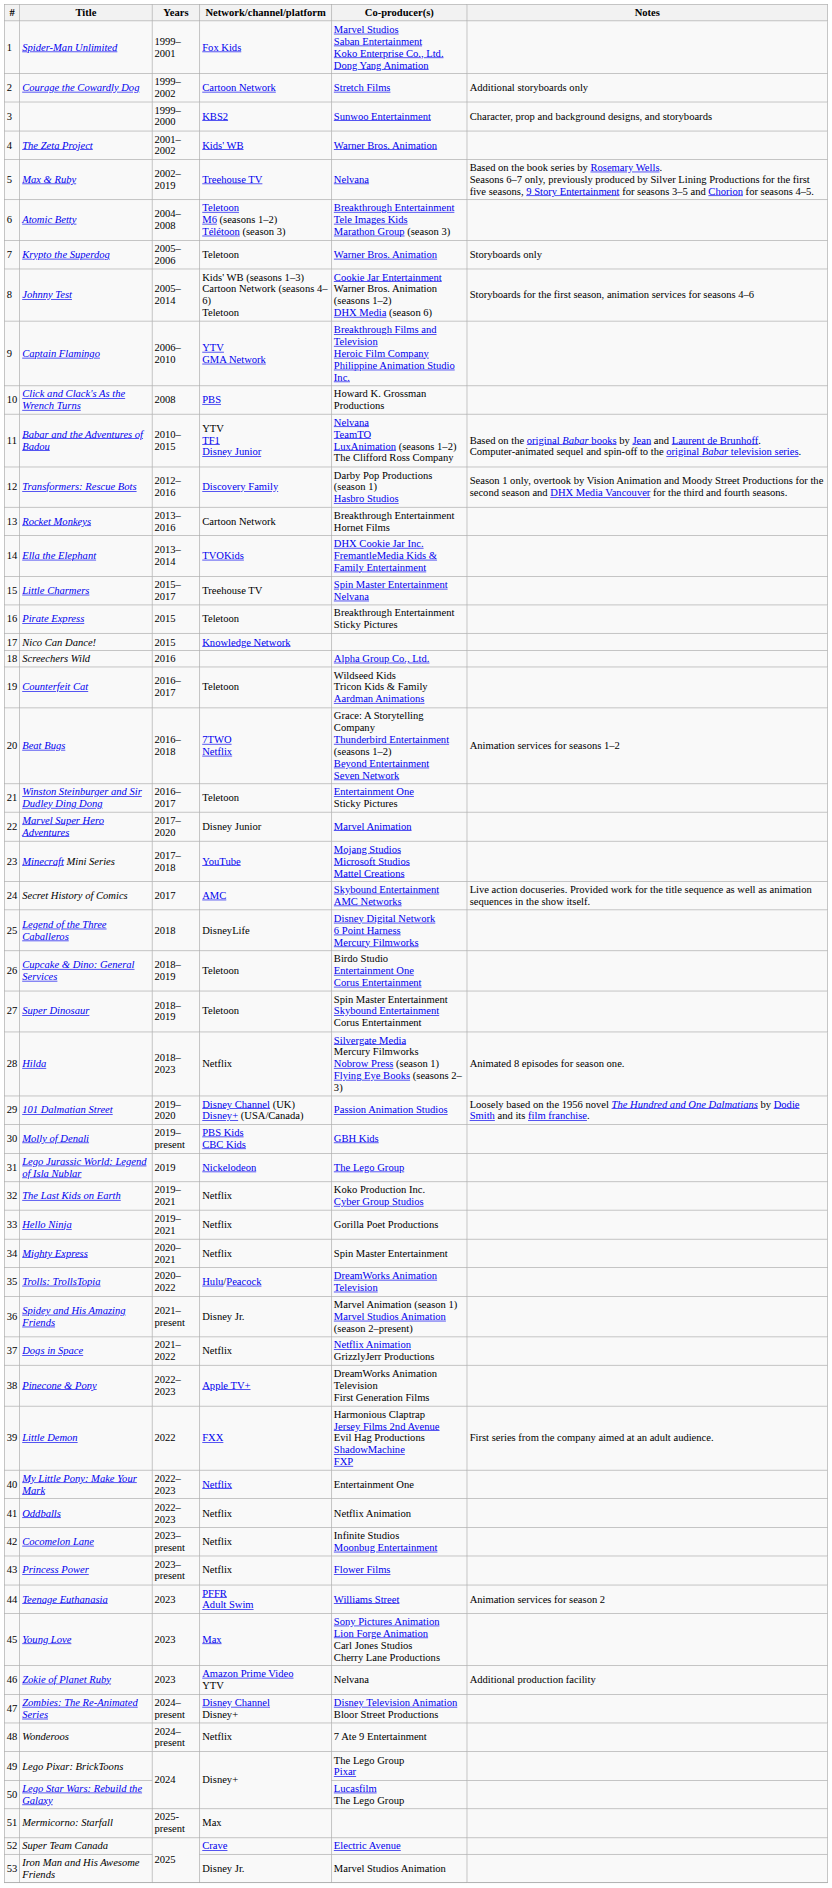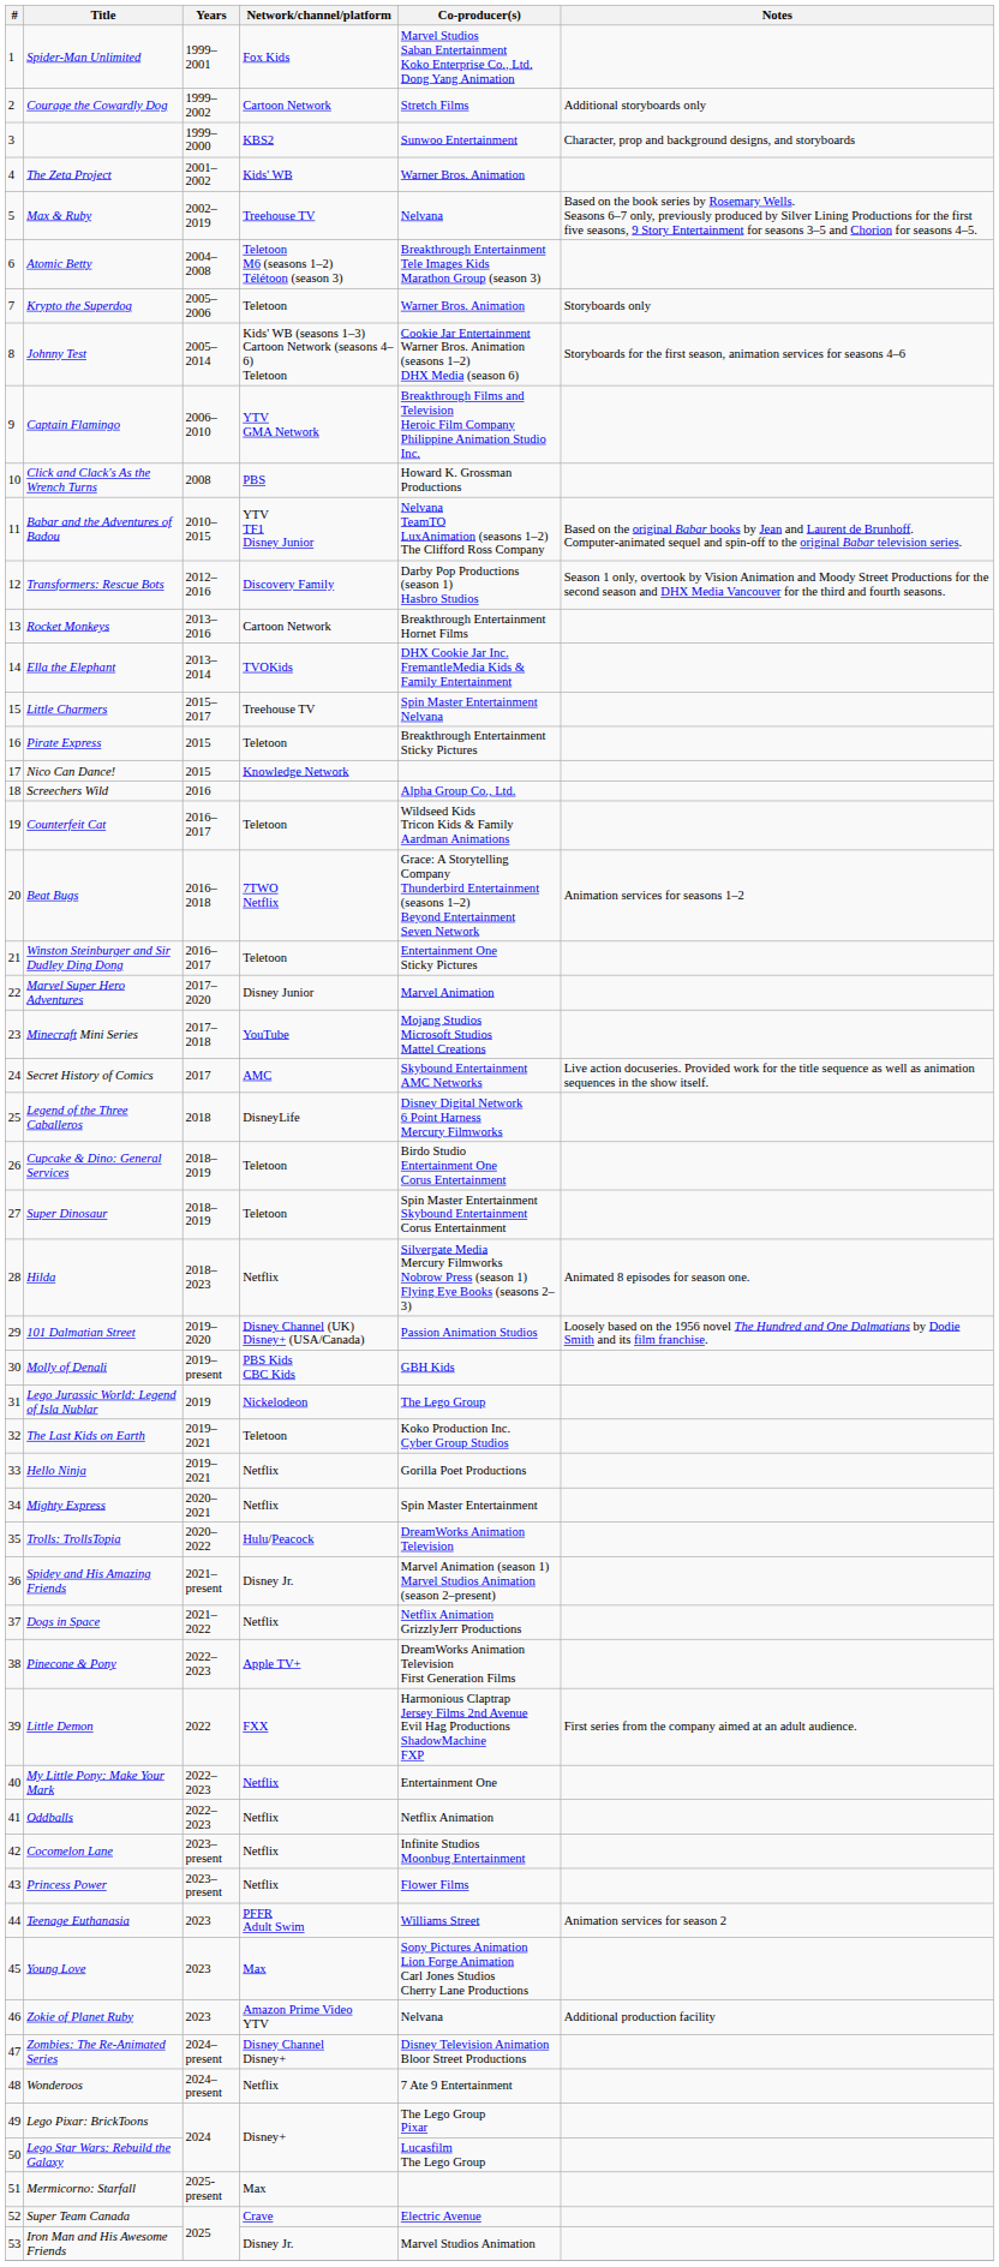 <table class="wikitable sortable">
 <tr>
 <th>#</th>
 <th>Title</th>
 <th>Years</th>
 <th>Network/channel/platform</th>
 <th>Co-producer(s)</th>
 <th>Notes</th>
 </tr>
 <tr>
 <td>1</td>
 <td><em><a href='#'>Spider-Man Unlimited</a></em></td>
 <td>1999–2001</td>
 <td><a href='#'>Fox Kids</a></td>
 <td><a href='#'>Marvel Studios</a><br><a href='#'>Saban Entertainment</a><br><a href='#'>Koko Enterprise Co., Ltd.</a><br><a href='#'>Dong Yang Animation</a></td>
 <td></td>
 </tr>
 <tr>
 <td>2</td>
 <td><em><a href='#'>Courage the Cowardly Dog</a></em></td>
 <td>1999–2002</td>
 <td><a href='#'>Cartoon Network</a></td>
 <td><a href='#'>Stretch Films</a></td>
 <td>Additional storyboards only</td>
 </tr>
 <tr>
 <td>3</td>
 <td></td>
 <td>1999–2000</td>
 <td><a href='#'>KBS2</a></td>
 <td><a href='#'>Sunwoo Entertainment</a></td>
 <td>Character, prop and background designs, and storyboards</td>
 </tr>
 <tr>
 <td>4</td>
 <td><em><a href='#'>The Zeta Project</a></em></td>
 <td>2001–2002</td>
 <td><a href='#'>Kids' WB</a></td>
 <td><a href='#'>Warner Bros. Animation</a></td>
 <td></td>
 </tr>
 <tr>
 <td>5</td>
 <td><em><a href='#'>Max & Ruby</a></em></td>
 <td>2002–2019</td>
 <td><a href='#'>Treehouse TV</a></td>
 <td><a href='#'>Nelvana</a></td>
 <td>Based on the book series by <a href='#'>Rosemary Wells</a>.<br>Seasons 6–7 only, previously produced by Silver Lining Productions for the first five seasons, <a href='#'>9 Story Entertainment</a> for seasons 3–5 and <a href='#'>Chorion</a> for seasons 4–5.</td>
 </tr>
 <tr>
 <td>6</td>
 <td><em><a href='#'>Atomic Betty</a></em></td>
 <td>2004–2008</td>
 <td><a href='#'>Teletoon</a><br><a href='#'>M6</a> (seasons 1–2)<br><a href='#'>Télétoon</a> (season 3)</td>
 <td><a href='#'>Breakthrough Entertainment</a><br><a href='#'>Tele Images Kids</a><br><a href='#'>Marathon Group</a> (season 3)</td>
 <td></td>
 </tr>
 <tr>
 <td>7</td>
 <td><em><a href='#'>Krypto the Superdog</a></em></td>
 <td>2005–2006</td>
 <td>Teletoon</td>
 <td><a href='#'>Warner Bros. Animation</a></td>
 <td>Storyboards only</td>
 </tr>
 <tr>
 <td>8</td>
 <td><em><a href='#'>Johnny Test</a></em></td>
 <td>2005–2014</td>
 <td>Kids' WB (seasons 1–3)<br>Cartoon Network (seasons 4–6)<br>Teletoon</td>
 <td><a href='#'>Cookie Jar Entertainment</a><br>Warner Bros. Animation (seasons 1–2)<br><a href='#'>DHX Media</a> (season 6)</td>
 <td>Storyboards for the first season, animation services for seasons 4–6</td>
 </tr>
 <tr>
 <td>9</td>
 <td><em><a href='#'>Captain Flamingo</a></em></td>
 <td>2006–2010</td>
 <td><a href='#'>YTV</a><br><a href='#'>GMA Network</a></td>
 <td><a href='#'>Breakthrough Films and Television</a><br><a href='#'>Heroic Film Company</a><br><a href='#'>Philippine Animation Studio Inc.</a></td>
 <td></td>
 </tr>
 <tr>
 <td>10</td>
 <td><em><a href='#'>Click and Clack's As the Wrench Turns</a></em></td>
 <td>2008</td>
 <td><a href='#'>PBS</a></td>
 <td>Howard K. Grossman Productions</td>
 <td></td>
 </tr>
 <tr>
 <td>11</td>
 <td><em><a href='#'>Babar and the Adventures of Badou</a></em></td>
 <td>2010–2015</td>
 <td>YTV<br><a href='#'>TF1</a><br><a href='#'>Disney Junior</a></td>
 <td><a href='#'>Nelvana</a><br><a href='#'>TeamTO</a><br><a href='#'>LuxAnimation</a> (seasons 1–2)<br>The Clifford Ross Company</td>
 <td><br>Based on the <a href='#'>original <em>Babar</em> books</a> by <a href='#'>Jean</a> and <a href='#'>Laurent de Brunhoff</a>.<br>Computer-animated sequel and spin-off to the <a href='#'>original <em>Babar</em> television series</a>.</td>
 </tr>
 <tr>
 <td>12</td>
 <td><em><a href='#'>Transformers: Rescue Bots</a></em></td>
 <td>2012–2016</td>
 <td><a href='#'>Discovery Family</a></td>
 <td>Darby Pop Productions (season 1)<br><a href='#'>Hasbro Studios</a></td>
 <td>Season 1 only, overtook by Vision Animation and Moody Street Productions for the second season and <a href='#'>DHX Media Vancouver</a> for the third and fourth seasons.</td>
 </tr>
 <tr>
 <td>13</td>
 <td><em><a href='#'>Rocket Monkeys</a></em></td>
 <td>2013–2016</td>
 <td>Cartoon Network</td>
 <td>Breakthrough Entertainment<br>Hornet Films</td>
 <td></td>
 </tr>
 <tr>
 <td>14</td>
 <td><em><a href='#'>Ella the Elephant</a></em></td>
 <td>2013–2014</td>
 <td><a href='#'>TVOKids</a></td>
 <td><a href='#'>DHX Cookie Jar Inc.</a><br><a href='#'>FremantleMedia Kids & Family Entertainment</a></td>
 <td></td>
 </tr>
 <tr>
 <td>15</td>
 <td><em><a href='#'>Little Charmers</a></em></td>
 <td>2015–2017</td>
 <td>Treehouse TV</td>
 <td><a href='#'>Spin Master Entertainment</a><br><a href='#'>Nelvana</a></td>
 <td></td>
 </tr>
 <tr>
 <td>16</td>
 <td><em><a href='#'>Pirate Express</a></em></td>
 <td>2015</td>
 <td>Teletoon</td>
 <td>Breakthrough Entertainment<br>Sticky Pictures</td>
 <td></td>
 </tr>
 <tr>
 <td>17</td>
 <td><em>Nico Can Dance!</em></td>
 <td>2015</td>
 <td><a href='#'>Knowledge Network</a></td>
 <td></td>
 <td></td>
 </tr>
 <tr>
 <td>18</td>
 <td><em>Screechers Wild</em></td>
 <td>2016</td>
 <td></td>
 <td><a href='#'>Alpha Group Co., Ltd.</a></td>
 <td></td>
 </tr>
 <tr>
 <td>19</td>
 <td><em><a href='#'>Counterfeit Cat</a></em></td>
 <td>2016–2017</td>
 <td>Teletoon</td>
 <td>Wildseed Kids<br>Tricon Kids & Family<br><a href='#'>Aardman Animations</a></td>
 <td></td>
 </tr>
 <tr>
 <td>20</td>
 <td><em><a href='#'>Beat Bugs</a></em></td>
 <td>2016–2018</td>
 <td><a href='#'>7TWO</a><br><a href='#'>Netflix</a></td>
 <td>Grace: A Storytelling Company<br><a href='#'>Thunderbird Entertainment</a> (seasons 1–2)<br><a href='#'>Beyond Entertainment</a><br><a href='#'>Seven Network</a></td>
 <td>Animation services for seasons 1–2</td>
 </tr>
 <tr>
 <td>21</td>
 <td><em><a href='#'>Winston Steinburger and Sir Dudley Ding Dong</a></em></td>
 <td>2016–2017</td>
 <td>Teletoon</td>
 <td><a href='#'>Entertainment One</a><br>Sticky Pictures</td>
 <td></td>
 </tr>
 <tr>
 <td>22</td>
 <td><em><a href='#'>Marvel Super Hero Adventures</a></em></td>
 <td>2017–2020</td>
 <td>Disney Junior</td>
 <td><a href='#'>Marvel Animation</a></td>
 <td></td>
 </tr>
 <tr>
 <td>23</td>
 <td><em><a href='#'>Minecraft</a> Mini Series</em></td>
 <td>2017–2018</td>
 <td><a href='#'>YouTube</a></td>
 <td><a href='#'>Mojang Studios</a><br><a href='#'>Microsoft Studios</a><br><a href='#'>Mattel Creations</a></td>
 <td></td>
 </tr>
 <tr>
 <td>24</td>
 <td><em>Secret History of Comics</em></td>
 <td>2017</td>
 <td><a href='#'>AMC</a></td>
 <td><a href='#'>Skybound Entertainment</a><br><a href='#'>AMC Networks</a></td>
 <td>Live action docuseries. Provided work for the title sequence as well as animation sequences in the show itself.</td>
 </tr>
 <tr>
 <td>25</td>
 <td><em><a href='#'>Legend of the Three Caballeros</a></em></td>
 <td>2018</td>
 <td>DisneyLife</td>
 <td><a href='#'>Disney Digital Network</a><br><a href='#'>6 Point Harness</a><br><a href='#'>Mercury Filmworks</a></td>
 <td></td>
 </tr>
 <tr>
 <td>26</td>
 <td><em><a href='#'>Cupcake & Dino: General Services</a></em></td>
 <td>2018–2019</td>
 <td>Teletoon</td>
 <td>Birdo Studio<br><a href='#'>Entertainment One</a><br><a href='#'>Corus Entertainment</a></td>
 <td></td>
 </tr>
 <tr>
 <td>27</td>
 <td><em><a href='#'>Super Dinosaur</a></em></td>
 <td>2018–2019</td>
 <td>Teletoon</td>
 <td>Spin Master Entertainment<br><a href='#'>Skybound Entertainment</a><br>Corus Entertainment</td>
 <td></td>
 </tr>
 <tr>
 <td>28</td>
 <td><em><a href='#'>Hilda</a></em></td>
 <td>2018–2023</td>
 <td>Netflix</td>
 <td><a href='#'>Silvergate Media</a><br>Mercury Filmworks<br><a href='#'>Nobrow Press</a> (season 1)<br><a href='#'>Flying Eye Books</a> (seasons 2–3)</td>
 <td>Animated 8 episodes for season one.</td>
 </tr>
 <tr>
 <td>29</td>
 <td><em><a href='#'>101 Dalmatian Street</a></em></td>
 <td>2019–2020</td>
 <td><a href='#'>Disney Channel</a> (UK)<br><a href='#'>Disney+</a> (USA/Canada)</td>
 <td><a href='#'>Passion Animation Studios</a></td>
 <td>Loosely based on the 1956 novel <em><a href='#'>The Hundred and One Dalmatians</a></em> by <a href='#'>Dodie Smith</a> and its <a href='#'>film franchise</a>.</td>
 </tr>
 <tr>
 <td>30</td>
 <td><em><a href='#'>Molly of Denali</a></em></td>
 <td>2019–present</td>
 <td><a href='#'>PBS Kids</a><br><a href='#'>CBC Kids</a></td>
 <td><a href='#'>GBH Kids</a></td>
 <td></td>
 </tr>
 <tr>
 <td>31</td>
 <td><em><a href='#'>Lego Jurassic World: Legend of Isla Nublar</a></em></td>
 <td>2019</td>
 <td><a href='#'>Nickelodeon</a></td>
 <td><a href='#'>The Lego Group</a></td>
 <td></td>
 </tr>
 <tr>
 <td>32</td>
 <td><em><a href='#'>The Last Kids on Earth</a></em></td>
 <td>2019–2021</td>
-<td>Netflix</td>
+<td>Teletoon</td>
 <td>Koko Production Inc.<br><a href='#'>Cyber Group Studios</a></td>
 <td></td>
 </tr>
 <tr>
 <td>33</td>
 <td><em><a href='#'>Hello Ninja</a></em></td>
 <td>2019–2021</td>
 <td>Netflix</td>
 <td>Gorilla Poet Productions</td>
 <td></td>
 </tr>
 <tr>
 <td>34</td>
 <td><em><a href='#'>Mighty Express</a></em></td>
 <td>2020–2021</td>
 <td>Netflix</td>
 <td>Spin Master Entertainment</td>
 <td></td>
 </tr>
 <tr>
 <td>35</td>
 <td><em><a href='#'>Trolls: TrollsTopia</a></em></td>
 <td>2020–2022</td>
 <td><a href='#'>Hulu</a>/<a href='#'>Peacock</a></td>
 <td><a href='#'>DreamWorks Animation Television</a></td>
 <td></td>
 </tr>
 <tr>
 <td>36</td>
 <td><em><a href='#'>Spidey and His Amazing Friends</a></em></td>
 <td>2021–present</td>
 <td>Disney Jr.</td>
 <td>Marvel Animation (season 1)<br><a href='#'>Marvel Studios Animation</a> (season 2–present)</td>
 <td></td>
 </tr>
 <tr>
 <td>37</td>
 <td><em><a href='#'>Dogs in Space</a></em></td>
 <td>2021–2022</td>
 <td>Netflix</td>
 <td><a href='#'>Netflix Animation</a><br>GrizzlyJerr Productions</td>
 <td></td>
 </tr>
 <tr>
 <td>38</td>
 <td><em><a href='#'>Pinecone & Pony</a></em></td>
 <td>2022–2023</td>
 <td><a href='#'>Apple TV+</a></td>
 <td>DreamWorks Animation Television<br>First Generation Films</td>
 <td></td>
 </tr>
 <tr>
 <td>39</td>
 <td><em><a href='#'>Little Demon</a></em></td>
 <td>2022</td>
 <td><a href='#'>FXX</a></td>
 <td>Harmonious Claptrap<br><a href='#'>Jersey Films 2nd Avenue</a><br>Evil Hag Productions<br><a href='#'>ShadowMachine</a><br><a href='#'>FXP</a></td>
 <td>First series from the company aimed at an adult audience.</td>
 </tr>
 <tr>
 <td>40</td>
 <td><em><a href='#'>My Little Pony: Make Your Mark</a></em></td>
 <td>2022–2023</td>
 <td><a href='#'>Netflix</a></td>
 <td>Entertainment One</td>
 <td></td>
 </tr>
 <tr>
 <td>41</td>
 <td><em><a href='#'>Oddballs</a></em></td>
 <td>2022–2023</td>
 <td>Netflix</td>
 <td>Netflix Animation</td>
 <td></td>
 </tr>
 <tr>
 <td>42</td>
 <td><em><a href='#'>Cocomelon Lane</a></em></td>
 <td>2023–present</td>
 <td>Netflix</td>
 <td>Infinite Studios<br><a href='#'>Moonbug Entertainment</a></td>
 <td></td>
 </tr>
 <tr>
 <td>43</td>
 <td><em><a href='#'>Princess Power</a></em></td>
 <td>2023–present</td>
 <td>Netflix</td>
 <td><a href='#'>Flower Films</a></td>
 <td></td>
 </tr>
 <tr>
 <td>44</td>
 <td><em><a href='#'>Teenage Euthanasia</a></em></td>
 <td>2023</td>
 <td><a href='#'>PFFR</a><br><a href='#'>Adult Swim</a></td>
 <td><a href='#'>Williams Street</a></td>
 <td>Animation services for season 2</td>
 </tr>
 <tr>
 <td>45</td>
 <td><em><a href='#'>Young Love</a></em></td>
 <td>2023</td>
 <td><a href='#'>Max</a></td>
 <td><a href='#'>Sony Pictures Animation</a><br><a href='#'>Lion Forge Animation</a><br>Carl Jones Studios<br>Cherry Lane Productions</td>
 <td></td>
 </tr>
 <tr>
 <td>46</td>
 <td><em><a href='#'>Zokie of Planet Ruby</a></em></td>
 <td>2023</td>
 <td><a href='#'>Amazon Prime Video</a><br>YTV</td>
 <td>Nelvana</td>
 <td>Additional production facility</td>
 </tr>
 <tr>
 <td>47</td>
 <td><em><a href='#'>Zombies: The Re-Animated Series</a></em></td>
 <td>2024–present</td>
 <td><a href='#'>Disney Channel</a><br>Disney+</td>
 <td><a href='#'>Disney Television Animation</a><br>Bloor Street Productions</td>
 <td></td>
 </tr>
 <tr>
 <td>48</td>
 <td><em>Wonderoos</em></td>
 <td>2024–present</td>
 <td>Netflix</td>
 <td>7 Ate 9 Entertainment</td>
 <td></td>
 </tr>
 <tr>
 <td>49</td>
 <td><em>Lego Pixar: BrickToons</em></td>
 <td rowspan="2">2024</td>
 <td rowspan="2">Disney+</td>
 <td>The Lego Group<br><a href='#'>Pixar</a></td>
 <td></td>
 </tr>
 <tr>
 <td>50</td>
 <td><em><a href='#'>Lego Star Wars: Rebuild the Galaxy</a></em></td>
 <td><a href='#'>Lucasfilm</a><br>The Lego Group</td>
 <td></td>
 </tr>
 <tr>
 <td>51</td>
 <td><em>Mermicorno: Starfall</em></td>
 <td>2025-present</td>
 <td>Max</td>
 <td></td>
 <td></td>
 </tr>
 <tr>
 <td>52</td>
 <td><em>Super Team Canada</em></td>
 <td rowspan="2">2025</td>
 <td><a href='#'>Crave</a></td>
 <td><a href='#'>Electric Avenue</a></td>
 <td></td>
 </tr>
 <tr>
 <td>53</td>
 <td><em>Iron Man and His Awesome Friends</em></td>
 <td>Disney Jr.</td>
 <td>Marvel Studios Animation</td>
 <td></td>
 </tr>
 <tr>
 </tr>
 </table>
